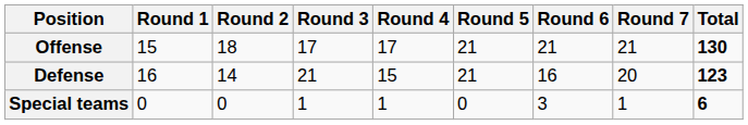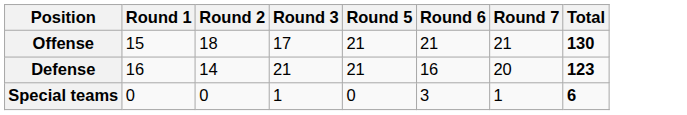 <table class="wikitable sortable">
 <tr>
 <th>Position</th>
 <th>Round 1</th>
 <th>Round 2</th>
 <th>Round 3</th>
-<th>Round 4</th>
 <th>Round 5</th>
 <th>Round 6</th>
 <th>Round 7</th>
 <th>Total</th>
 </tr>
 <tr>
 <th>Offense</th>
 <td>15</td>
 <td>18</td>
-<td>17</td>
 <td>17</td>
 <td>21</td>
 <td>21</td>
 <td>21</td>
 <td><strong>130</strong></td>
 </tr>
 <tr>
 <th>Defense</th>
 <td>16</td>
 <td>14</td>
 <td>21</td>
-<td>15</td>
 <td>21</td>
 <td>16</td>
 <td>20</td>
 <td><strong>123</strong></td>
 </tr>
 <tr>
 <th>Special teams</th>
 <td>0</td>
 <td>0</td>
 <td>1</td>
-<td>1</td>
 <td>0</td>
 <td>3</td>
 <td>1</td>
 <td><strong>6</strong></td>
 </tr>
 </table>
